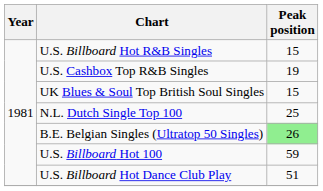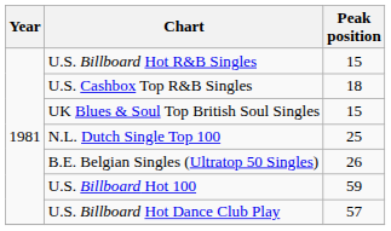 <table class="wikitable sortable">
 <tr>
 <th>Year</th>
 <th>Chart</th>
 <th>Peak<br>position</th>
 </tr>
 <tr>
 <td rowspan="7">1981</td>
 <td>U.S. <em>Billboard</em> <a href='#'>Hot R&B Singles</a></td>
 <td align="center">15</td>
 </tr>
 <tr>
 <td>U.S. <a href='#'>Cashbox</a> Top R&B Singles</td>
-<td align="center">19</td>
+<td align="center">18</td>
 </tr>
 <tr>
 <td>UK <a href='#'>Blues & Soul</a> Top British Soul Singles</td>
 <td align="center">15</td>
 </tr>
 <tr>
 <td>N.L. <a href='#'>Dutch Single Top 100</a></td>
 <td align="center">25</td>
 </tr>
 <tr>
 <td>B.E. Belgian Singles (<a href='#'>Ultratop 50 Singles</a>)</td>
-<td align="center" style="background: lightgreen;">26</td>
+<td align="center">26</td>
 </tr>
 <tr>
 <td>U.S. <a href='#'><em>Billboard</em> Hot 100</a></td>
 <td align="center">59</td>
 </tr>
 <tr>
 <td>U.S. <em>Billboard</em> <a href='#'>Hot Dance Club Play</a></td>
-<td align="center">51</td>
+<td align="center">57</td>
 </tr>
 <tr>
 </tr>
 </table>
